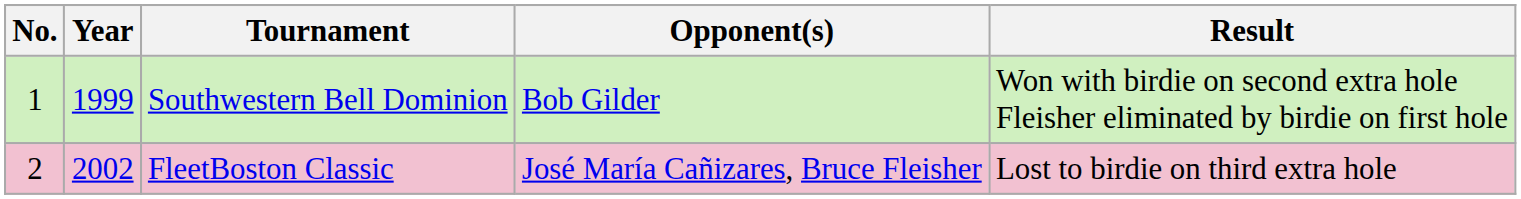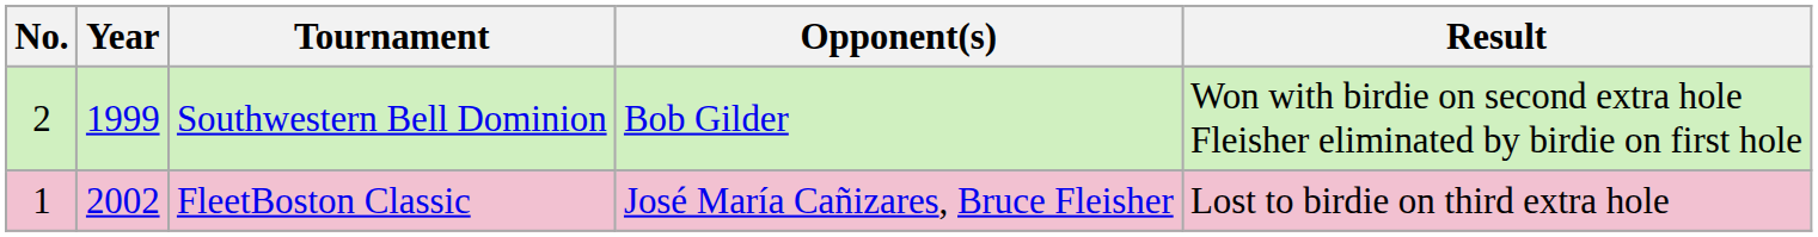 <table class="wikitable" style="font-size:95%;">
 <tr>
 <th>No.</th>
 <th>Year</th>
 <th>Tournament</th>
 <th>Opponent(s)</th>
 <th>Result</th>
 </tr>
 <tr style="background:#D0F0C0;">
-<td align=center>1</td>
+<td align=center>2</td>
 <td><a href='#'>1999</a></td>
 <td><a href='#'>Southwestern Bell Dominion</a></td>
 <td> <a href='#'>Bob Gilder</a></td>
 <td>Won with birdie on second extra hole<br>Fleisher eliminated by birdie on first hole</td>
 </tr>
 <tr style="background:#F2C1D1;">
-<td align=center>2</td>
+<td align=center>1</td>
 <td><a href='#'>2002</a></td>
 <td><a href='#'>FleetBoston Classic</a></td>
 <td> <a href='#'>José María Cañizares</a>,  <a href='#'>Bruce Fleisher</a></td>
 <td>Lost to birdie on third extra hole</td>
 </tr>
 </table>
